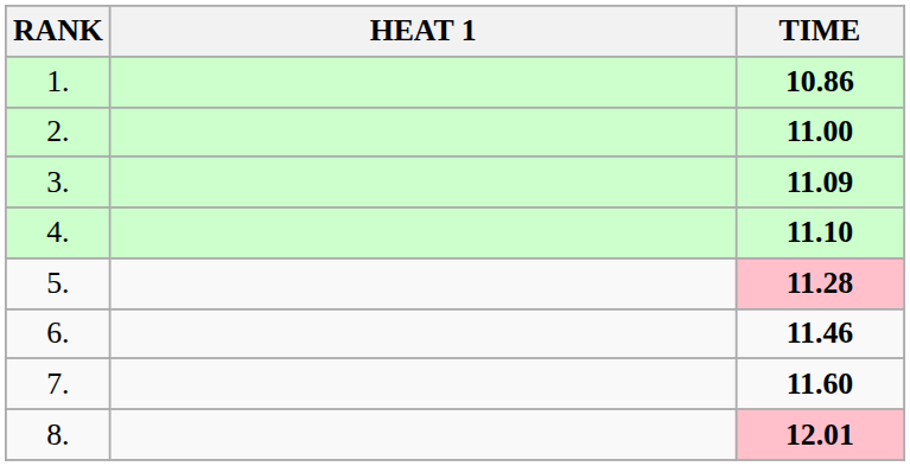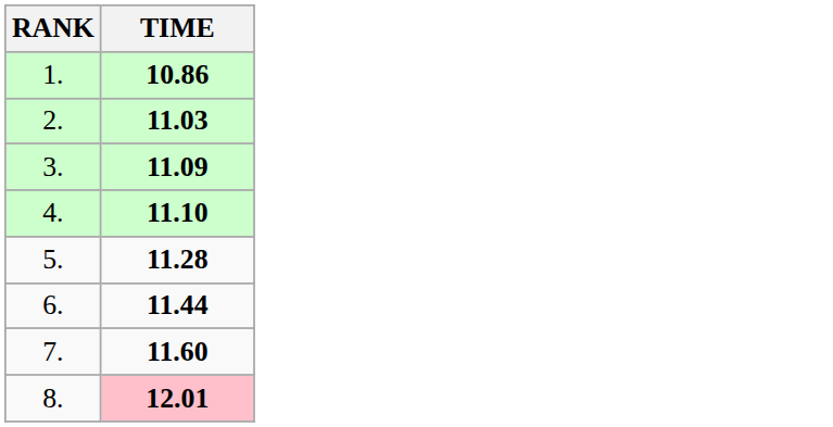 <table class="wikitable" style="border-collapse: collapse; font-size: 90%;">
 <tr>
 <th>RANK</th>
-<th style="width: 20em">HEAT 1</th>
 <th style="width: 5em">TIME</th>
 </tr>
 <tr style="background:#ccffcc;">
 <td align="center">1.</td>
-<td></td>
 <td align="center"><strong>10.86</strong></td>
 </tr>
 <tr style="background:#ccffcc;">
 <td align="center">2.</td>
-<td></td>
-<td align="center"><strong>11.00</strong></td>
+<td align="center"><strong>11.03</strong></td>
 </tr>
 <tr style="background:#ccffcc;">
 <td align="center">3.</td>
-<td></td>
 <td align="center"><strong>11.09</strong></td>
 </tr>
 <tr style="background:#ccffcc;">
 <td align="center">4.</td>
-<td></td>
 <td align="center"><strong>11.10</strong></td>
 </tr>
 <tr>
 <td align="center">5.</td>
-<td></td>
-<td align="center" style="background: pink;"><strong>11.28</strong></td>
+<td align="center"><strong>11.28</strong></td>
 </tr>
 <tr>
 <td align="center">6.</td>
-<td></td>
-<td align="center"><strong>11.46</strong></td>
+<td align="center"><strong>11.44</strong></td>
 </tr>
 <tr>
 <td align="center">7.</td>
-<td></td>
 <td align="center"><strong>11.60</strong></td>
 </tr>
 <tr>
 <td align="center">8.</td>
-<td></td>
 <td align="center" style="background: pink;"><strong>12.01</strong></td>
 </tr>
 </table>
